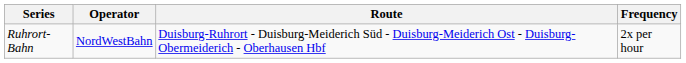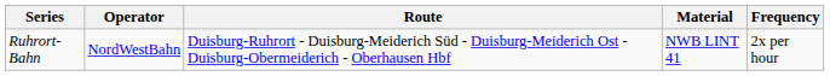 <table class="wikitable vatop">
 <tr>
 <th>Series</th>
 <th>Operator</th>
 <th>Route</th>
+<th>Material</th>
 <th>Frequency</th>
 </tr>
 <tr>
 <td> <em>Ruhrort-Bahn</em></td>
 <td><a href='#'>NordWestBahn</a></td>
 <td><a href='#'>Duisburg-Ruhrort</a> - Duisburg-Meiderich Süd - <a href='#'>Duisburg-Meiderich Ost</a> - <a href='#'>Duisburg-Obermeiderich</a> - <a href='#'>Oberhausen Hbf</a></td>
+<td><a href='#'>NWB LINT 41</a></td>
 <td>2x per hour</td>
 </tr>
 </table>
